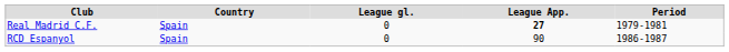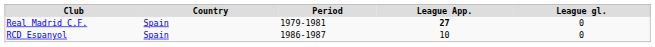 <table align=center cellpadding="2" cellspacing="0" style="background: #F9F9F9; border: 1px #aaa solid; border-collapse: collapse; font-size: 95%;" width=60%>
 <tr bgcolor=#DDDDDD style="color:black;">
 <th width="100">Club</th>
 <th width="100">Country</th>
+<th width="70">Period</th>
+<th width="100">League App.</th>
 <th width="100">League gl.</th>
-<th width="100">League App.</th>
-<th width="70">Period</th>
 </tr>
 <tr>
 <td><a href='#'>Real Madrid C.F.</a></td>
 <td> <a href='#'>Spain</a></td>
+<td>1979-1981</td>
+<td align=center><strong>27</strong></td>
 <td align=center>0</td>
-<td align=center><strong>27</strong></td>
-<td>1979-1981</td>
 </tr>
 <tr>
 <td><a href='#'>RCD Espanyol</a></td>
 <td> <a href='#'>Spain</a></td>
+<td>1986-1987</td>
+<td align=center>10</td>
 <td align=center>0</td>
-<td align=center>90</td>
-<td>1986-1987</td>
 </tr>
 </table>
